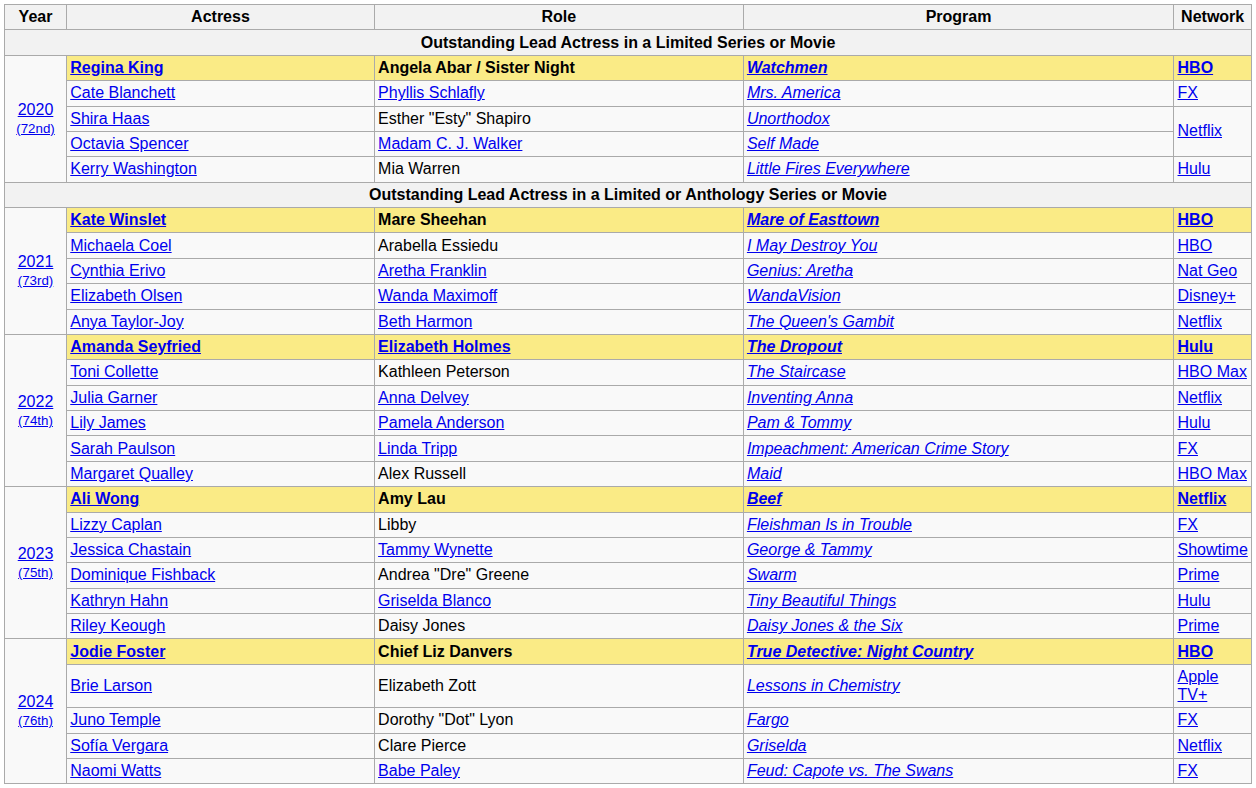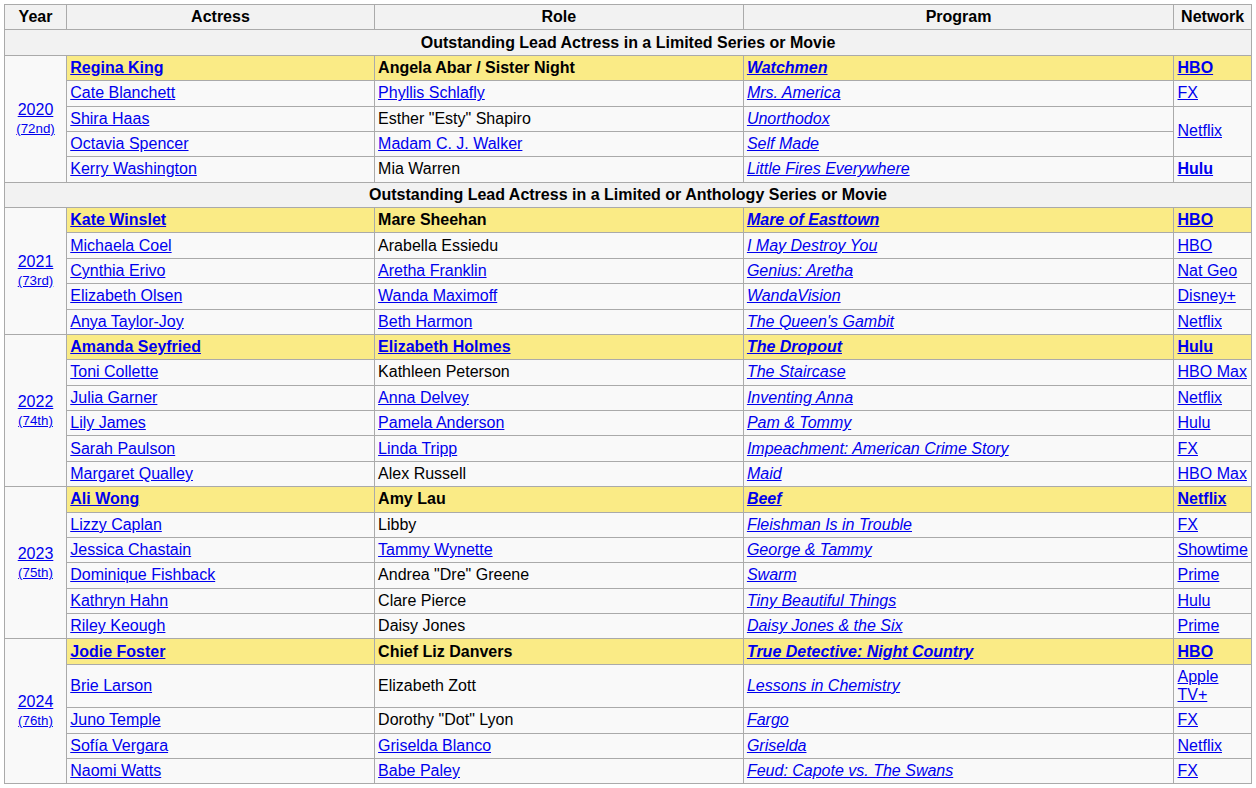 <table class="wikitable" style="width:100; text-align: left;">
 <tr style="background:#bebebe;">
 <th style="width:5%;">Year</th>
 <th style="width:25%;">Actress</th>
 <th style="width:30%;">Role</th>
 <th style="width:35%;">Program</th>
 <th style="width:5%;">Network</th>
 </tr>
 <tr>
 <th colspan="5">Outstanding Lead Actress in a Limited Series or Movie</th>
 </tr>
 <tr>
 <td rowspan="6" style="text-align:center"><a href='#'>2020</a><br><small><a href='#'>(72nd)</a></small></td>
 </tr>
 <tr>
 <td style="background:#FAEB86"><strong><a href='#'>Regina King</a></strong></td>
 <td style="background:#FAEB86"><strong>Angela Abar / Sister Night</strong></td>
 <td style="background:#FAEB86"><strong><em><a href='#'>Watchmen</a></em></strong></td>
 <td style="background:#FAEB86"><strong><a href='#'>HBO</a></strong></td>
 </tr>
 <tr>
 <td><a href='#'>Cate Blanchett</a></td>
 <td><a href='#'>Phyllis Schlafly</a></td>
 <td><em><a href='#'>Mrs. America</a></em></td>
 <td><a href='#'>FX</a></td>
 </tr>
 <tr>
 <td><a href='#'>Shira Haas</a></td>
 <td>Esther "Esty" Shapiro</td>
 <td><em><a href='#'>Unorthodox</a></em></td>
 <td rowspan=2><a href='#'>Netflix</a></td>
 </tr>
 <tr>
 <td><a href='#'>Octavia Spencer</a></td>
 <td><a href='#'>Madam C. J. Walker</a></td>
 <td><em><a href='#'>Self Made</a></em></td>
 </tr>
 <tr>
 <td><a href='#'>Kerry Washington</a></td>
 <td>Mia Warren</td>
 <td><em><a href='#'>Little Fires Everywhere</a></em></td>
-<td><a href='#'>Hulu</a></td>
+<td><strong><a href='#'>Hulu</a></strong></td>
 </tr>
 <tr>
 <th colspan="5">Outstanding Lead Actress in a Limited or Anthology Series or Movie</th>
 </tr>
 <tr>
 <td rowspan="6" style="text-align:center"><a href='#'>2021</a><br><small><a href='#'>(73rd)</a></small></td>
 </tr>
 <tr>
 <td style="background:#FAEB86"><strong><a href='#'>Kate Winslet</a></strong></td>
 <td style="background:#FAEB86"><strong>Mare Sheehan</strong></td>
 <td style="background:#FAEB86"><strong><em><a href='#'>Mare of Easttown</a></em></strong></td>
 <td style="background:#FAEB86"><strong><a href='#'>HBO</a></strong></td>
 </tr>
 <tr>
 <td><a href='#'>Michaela Coel</a></td>
 <td>Arabella Essiedu</td>
 <td><em><a href='#'>I May Destroy You</a></em></td>
 <td><a href='#'>HBO</a></td>
 </tr>
 <tr>
 <td><a href='#'>Cynthia Erivo</a></td>
 <td><a href='#'>Aretha Franklin</a></td>
 <td><em><a href='#'>Genius: Aretha</a></em></td>
 <td><a href='#'>Nat Geo</a></td>
 </tr>
 <tr>
 <td><a href='#'>Elizabeth Olsen</a></td>
 <td><a href='#'>Wanda Maximoff</a></td>
 <td><em><a href='#'>WandaVision</a></em></td>
 <td><a href='#'>Disney+</a></td>
 </tr>
 <tr>
 <td><a href='#'>Anya Taylor-Joy</a></td>
 <td><a href='#'>Beth Harmon</a></td>
 <td><em><a href='#'>The Queen's Gambit</a></em></td>
 <td><a href='#'>Netflix</a></td>
 </tr>
 <tr>
 <td rowspan="7" style="text-align:center"><a href='#'>2022</a><br><small><a href='#'>(74th)</a></small></td>
 </tr>
 <tr>
 <td style="background:#FAEB86"><strong><a href='#'>Amanda Seyfried</a></strong></td>
 <td style="background:#FAEB86"><strong><a href='#'>Elizabeth Holmes</a></strong></td>
 <td style="background:#FAEB86"><strong><em><a href='#'>The Dropout</a></em></strong></td>
 <td style="background:#FAEB86"><strong><a href='#'>Hulu</a></strong></td>
 </tr>
 <tr>
 <td><a href='#'>Toni Collette</a></td>
 <td>Kathleen Peterson</td>
 <td><em><a href='#'>The Staircase</a></em></td>
 <td><a href='#'>HBO Max</a></td>
 </tr>
 <tr>
 <td><a href='#'>Julia Garner</a></td>
 <td><a href='#'>Anna Delvey</a></td>
 <td><em><a href='#'>Inventing Anna</a></em></td>
 <td><a href='#'>Netflix</a></td>
 </tr>
 <tr>
 <td><a href='#'>Lily James</a></td>
 <td><a href='#'>Pamela Anderson</a></td>
 <td><em><a href='#'>Pam & Tommy</a></em></td>
 <td><a href='#'>Hulu</a></td>
 </tr>
 <tr>
 <td><a href='#'>Sarah Paulson</a></td>
 <td><a href='#'>Linda Tripp</a></td>
 <td><em><a href='#'>Impeachment: American Crime Story</a></em></td>
 <td><a href='#'>FX</a></td>
 </tr>
 <tr>
 <td><a href='#'>Margaret Qualley</a></td>
 <td>Alex Russell</td>
 <td><em><a href='#'>Maid</a></em></td>
 <td><a href='#'>HBO Max</a></td>
 </tr>
 <tr>
 <td rowspan="7" style="text-align:center"><a href='#'>2023</a><br><small><a href='#'>(75th)</a></small></td>
 </tr>
 <tr>
 <td style="background:#FAEB86"><strong> <a href='#'>Ali Wong</a> </strong></td>
 <td style="background:#FAEB86"><strong> Amy Lau </strong></td>
 <td style="background:#FAEB86"><strong> <em><a href='#'>Beef</a></em> </strong></td>
 <td style="background:#FAEB86"><strong> <a href='#'>Netflix</a> </strong></td>
 </tr>
 <tr>
 <td><a href='#'>Lizzy Caplan</a></td>
 <td>Libby</td>
 <td><em><a href='#'>Fleishman Is in Trouble</a></em></td>
 <td><a href='#'>FX</a></td>
 </tr>
 <tr>
 <td><a href='#'>Jessica Chastain</a></td>
 <td><a href='#'>Tammy Wynette</a></td>
 <td><em><a href='#'>George & Tammy</a></em></td>
 <td><a href='#'>Showtime</a></td>
 </tr>
 <tr>
 <td><a href='#'>Dominique Fishback</a></td>
 <td>Andrea "Dre" Greene</td>
 <td><em><a href='#'>Swarm</a></em></td>
 <td><a href='#'>Prime</a></td>
 </tr>
 <tr>
 <td><a href='#'>Kathryn Hahn</a></td>
-<td><a href='#'>Griselda Blanco</a></td>
+<td>Clare Pierce</td>
 <td><em><a href='#'>Tiny Beautiful Things</a></em></td>
 <td><a href='#'>Hulu</a></td>
 </tr>
 <tr>
 <td><a href='#'>Riley Keough</a></td>
 <td>Daisy Jones</td>
 <td><em><a href='#'>Daisy Jones & the Six</a></em></td>
 <td><a href='#'>Prime</a></td>
 </tr>
 <tr>
 <td rowspan="6" style="text-align:center"><a href='#'>2024</a><br><small><a href='#'>(76th)</a></small></td>
 </tr>
 <tr>
 <td style="background:#FAEB86"><strong> <a href='#'>Jodie Foster</a> </strong></td>
 <td style="background:#FAEB86"><strong> Chief Liz Danvers </strong></td>
 <td style="background:#FAEB86"><strong> <em><a href='#'>True Detective: Night Country</a></em> </strong></td>
 <td style="background:#FAEB86"><strong> <a href='#'>HBO</a> </strong></td>
 </tr>
 <tr>
 <td><a href='#'>Brie Larson</a></td>
 <td>Elizabeth Zott</td>
 <td><em><a href='#'>Lessons in Chemistry</a></em></td>
 <td><a href='#'>Apple TV+</a></td>
 </tr>
 <tr>
 <td><a href='#'>Juno Temple</a></td>
 <td>Dorothy "Dot" Lyon</td>
 <td><em><a href='#'>Fargo</a></em></td>
 <td><a href='#'>FX</a></td>
 </tr>
 <tr>
 <td><a href='#'>Sofía Vergara</a></td>
-<td>Clare Pierce</td>
+<td><a href='#'>Griselda Blanco</a></td>
 <td><em><a href='#'>Griselda</a></em></td>
 <td><a href='#'>Netflix</a></td>
 </tr>
 <tr>
 <td><a href='#'>Naomi Watts</a></td>
 <td><a href='#'>Babe Paley</a></td>
 <td><em><a href='#'>Feud: Capote vs. The Swans</a></em></td>
 <td><a href='#'>FX</a></td>
 </tr>
 </table>
